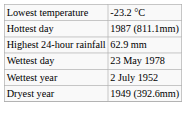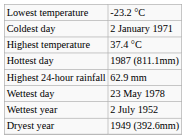 <table class=wikitable>
 <tr>
 <td>Lowest temperature</td>
 <td>-23.2 °C</td>
+</tr>
+<tr>
+<td>Coldest day</td>
+<td>2 January 1971</td>
+</tr>
+<tr>
+<td>Highest temperature</td>
+<td>37.4 °C</td>
 </tr>
 <tr>
 <td>Hottest day</td>
 <td>1987 (811.1mm)</td>
 </tr>
 <tr>
 <td>Highest 24-hour rainfall</td>
 <td>62.9 mm</td>
 </tr>
 <tr>
 <td>Wettest day</td>
 <td>23 May 1978</td>
 </tr>
 <tr>
 <td>Wettest year</td>
 <td>2 July 1952</td>
 </tr>
 <tr>
 <td>Dryest year</td>
 <td>1949 (392.6mm)</td>
 </tr>
 <tr>
 </tr>
 </table>
